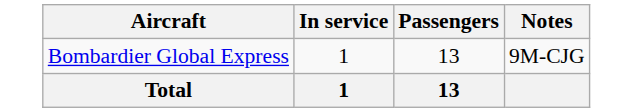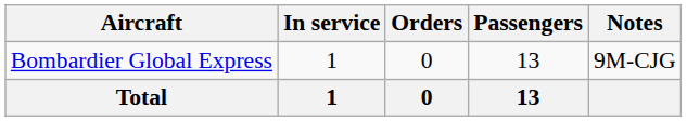 <table class="wikitable" style="margin:0.5em auto; text-align:center">
 <tr>
 <th>Aircraft</th>
 <th>In service</th>
+<th>Orders</th>
 <th>Passengers</th>
 <th>Notes</th>
 </tr>
 <tr>
 <td><a href='#'>Bombardier Global Express</a></td>
 <td>1</td>
+<td>0</td>
 <td>13</td>
 <td>9M-CJG</td>
 </tr>
 <tr>
 <th>Total</th>
 <th>1</th>
+<th>0</th>
 <th>13</th>
 <th></th>
 </tr>
 </table>
